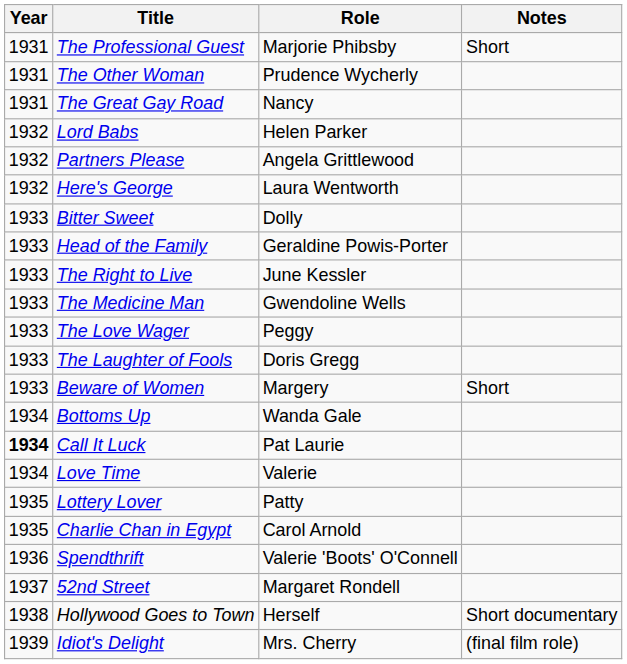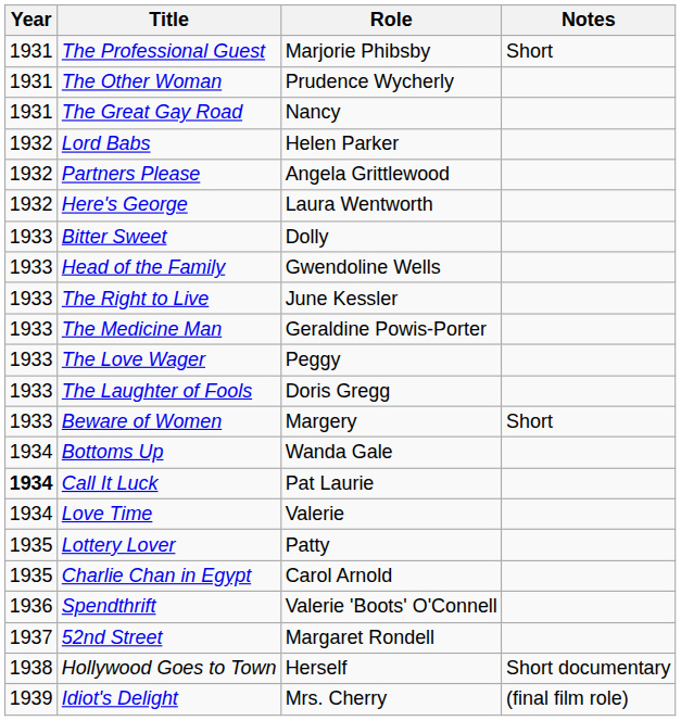 <table class="wikitable">
 <tr>
 <th>Year</th>
 <th>Title</th>
 <th>Role</th>
 <th>Notes</th>
 </tr>
 <tr>
 <td>1931</td>
 <td><em><a href='#'>The Professional Guest</a></em></td>
 <td>Marjorie Phibsby</td>
 <td>Short</td>
 </tr>
 <tr>
 <td>1931</td>
 <td><em><a href='#'>The Other Woman</a></em></td>
 <td>Prudence Wycherly</td>
 <td></td>
 </tr>
 <tr>
 <td>1931</td>
 <td><em><a href='#'>The Great Gay Road</a></em></td>
 <td>Nancy</td>
 <td></td>
 </tr>
 <tr>
 <td>1932</td>
 <td><em><a href='#'>Lord Babs</a></em></td>
 <td>Helen Parker</td>
 <td></td>
 </tr>
 <tr>
 <td>1932</td>
 <td><em><a href='#'>Partners Please</a></em></td>
 <td>Angela Grittlewood</td>
 <td></td>
 </tr>
 <tr>
 <td>1932</td>
 <td><em><a href='#'>Here's George</a></em></td>
 <td>Laura Wentworth</td>
 <td></td>
 </tr>
 <tr>
 <td>1933</td>
 <td><em><a href='#'>Bitter Sweet</a></em></td>
 <td>Dolly</td>
 <td></td>
 </tr>
 <tr>
 <td>1933</td>
 <td><em><a href='#'>Head of the Family</a></em></td>
-<td>Geraldine Powis-Porter</td>
+<td>Gwendoline Wells</td>
 <td></td>
 </tr>
 <tr>
 <td>1933</td>
 <td><em><a href='#'>The Right to Live</a></em></td>
 <td>June Kessler</td>
 <td></td>
 </tr>
 <tr>
 <td>1933</td>
 <td><em><a href='#'>The Medicine Man</a></em></td>
-<td>Gwendoline Wells</td>
+<td>Geraldine Powis-Porter</td>
 <td></td>
 </tr>
 <tr>
 <td>1933</td>
 <td><em><a href='#'>The Love Wager</a></em></td>
 <td>Peggy</td>
 <td></td>
 </tr>
 <tr>
 <td>1933</td>
 <td><em><a href='#'>The Laughter of Fools</a></em></td>
 <td>Doris Gregg</td>
 <td></td>
 </tr>
 <tr>
 <td>1933</td>
 <td><em><a href='#'>Beware of Women</a></em></td>
 <td>Margery</td>
 <td>Short</td>
 </tr>
 <tr>
 <td>1934</td>
 <td><em><a href='#'>Bottoms Up</a></em></td>
 <td>Wanda Gale</td>
 <td></td>
 </tr>
 <tr>
 <td><strong>1934</strong></td>
 <td><em><a href='#'>Call It Luck</a></em></td>
 <td>Pat Laurie</td>
 <td></td>
 </tr>
 <tr>
 <td>1934</td>
 <td><em><a href='#'>Love Time</a></em></td>
 <td>Valerie</td>
 <td></td>
 </tr>
 <tr>
 <td>1935</td>
 <td><em><a href='#'>Lottery Lover</a></em></td>
 <td>Patty</td>
 <td></td>
 </tr>
 <tr>
 <td>1935</td>
 <td><em><a href='#'>Charlie Chan in Egypt</a></em></td>
 <td>Carol Arnold</td>
 <td></td>
 </tr>
 <tr>
 <td>1936</td>
 <td><em><a href='#'>Spendthrift</a></em></td>
 <td>Valerie 'Boots' O'Connell</td>
 <td></td>
 </tr>
 <tr>
 <td>1937</td>
 <td><em><a href='#'>52nd Street</a></em></td>
 <td>Margaret Rondell</td>
 <td></td>
 </tr>
 <tr>
 <td>1938</td>
 <td><em>Hollywood Goes to Town</em></td>
 <td>Herself</td>
 <td>Short documentary</td>
 </tr>
 <tr>
 <td>1939</td>
 <td><em><a href='#'>Idiot's Delight</a></em></td>
 <td>Mrs. Cherry</td>
 <td>(final film role)</td>
 </tr>
 </table>
